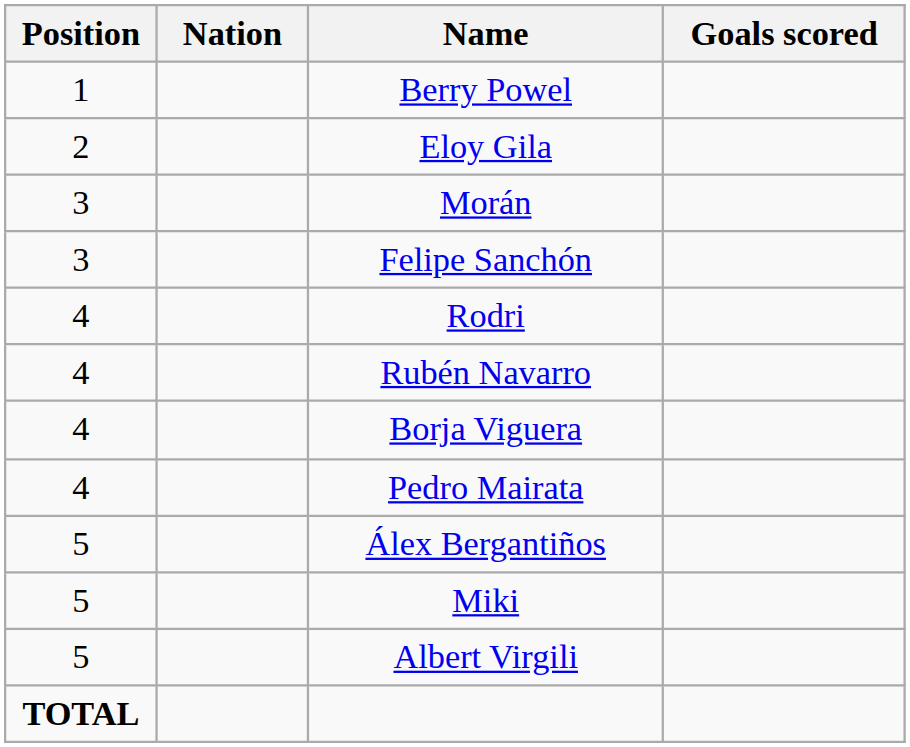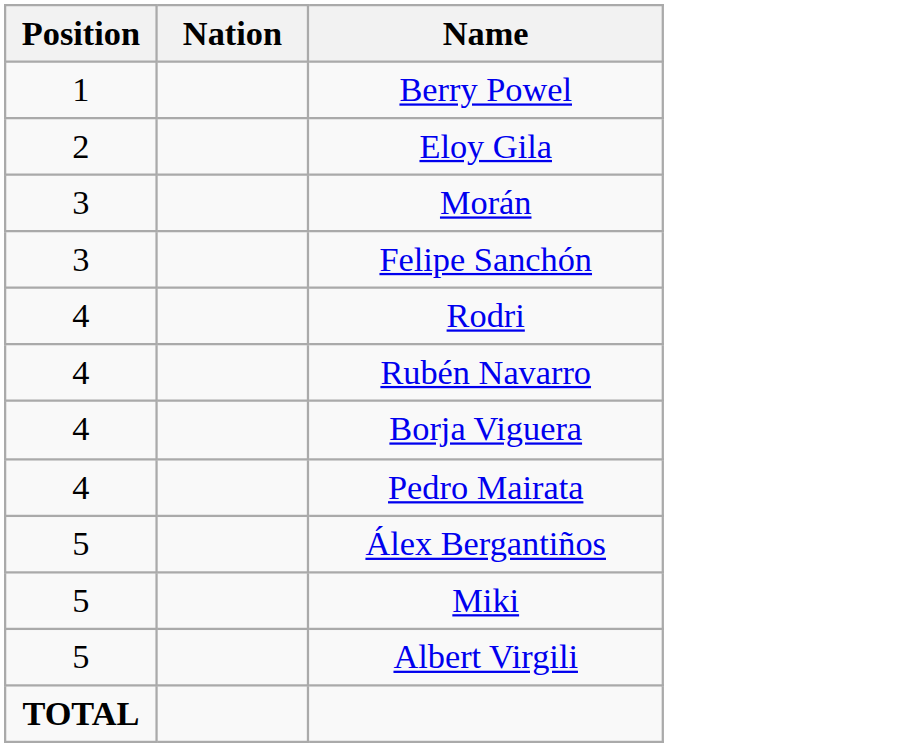 <table class="wikitable" style="font-size: 95%; text-align: center;">
 <tr>
 <th width=60>Position</th>
 <th width=60>Nation</th>
 <th width=150>Name</th>
-<th width=100>Goals scored</th>
 </tr>
 <tr>
 <td>1</td>
 <td></td>
 <td><a href='#'>Berry Powel</a></td>
-<td></td>
 </tr>
 <tr>
 <td>2</td>
 <td></td>
 <td><a href='#'>Eloy Gila</a></td>
-<td></td>
 </tr>
 <tr>
 <td>3</td>
 <td></td>
 <td><a href='#'>Morán</a></td>
-<td></td>
 </tr>
 <tr>
 <td>3</td>
 <td></td>
 <td><a href='#'>Felipe Sanchón</a></td>
-<td></td>
 </tr>
 <tr>
 <td>4</td>
 <td></td>
 <td><a href='#'>Rodri</a></td>
-<td></td>
 </tr>
 <tr>
 <td>4</td>
 <td></td>
 <td><a href='#'>Rubén Navarro</a></td>
-<td></td>
 </tr>
 <tr>
 <td>4</td>
 <td></td>
 <td><a href='#'>Borja Viguera</a></td>
-<td></td>
 </tr>
 <tr>
 <td>4</td>
 <td></td>
 <td><a href='#'>Pedro Mairata</a></td>
-<td></td>
 </tr>
 <tr>
 <td>5</td>
 <td></td>
 <td><a href='#'>Álex Bergantiños</a></td>
-<td></td>
 </tr>
 <tr>
 <td>5</td>
 <td></td>
 <td><a href='#'>Miki</a></td>
-<td></td>
 </tr>
 <tr>
 <td>5</td>
 <td></td>
 <td><a href='#'>Albert Virgili</a></td>
-<td></td>
 </tr>
 <tr>
 <td><strong>TOTAL</strong></td>
 <td></td>
 <td></td>
-<td></td>
 </tr>
 </table>
